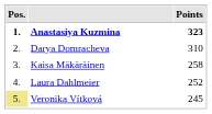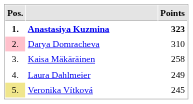 <table cellspacing="1" cellpadding="3" style="border:1px solid #AAAAAA;font-size:90%">
 <tr bgcolor="#E4E4E4">
 <th style="border-bottom:1px solid #AAAAAA" width=10>Pos.</th>
 <th style="border-bottom:1px solid #AAAAAA" width=200></th>
 <th style="border-bottom:1px solid #AAAAAA" width=20>Points</th>
 </tr>
 <tr>
 <td align="center"><strong>1.</strong></td>
 <td> <strong><a href='#'>Anastasiya Kuzmina</a></strong></td>
 <td align="right"><strong>323</strong></td>
 </tr>
 <tr>
-<td align="center">2.</td>
+<td align="center" style="background: pink;">2.</td>
 <td> <a href='#'>Darya Domracheva</a></td>
 <td align="right">310</td>
 </tr>
 <tr>
 <td align="center">3.</td>
 <td> <a href='#'>Kaisa Mäkäräinen</a></td>
 <td align="right">258</td>
 </tr>
 <tr>
 <td align="center">4.</td>
 <td> <a href='#'>Laura Dahlmeier</a></td>
-<td align="right">252</td>
+<td align="right">249</td>
 </tr>
 <tr>
 <td align="center" style="background: khaki;">5.</td>
 <td> <a href='#'>Veronika Vítková</a></td>
 <td align="right">245</td>
 </tr>
 <tr>
 </tr>
 </table>
